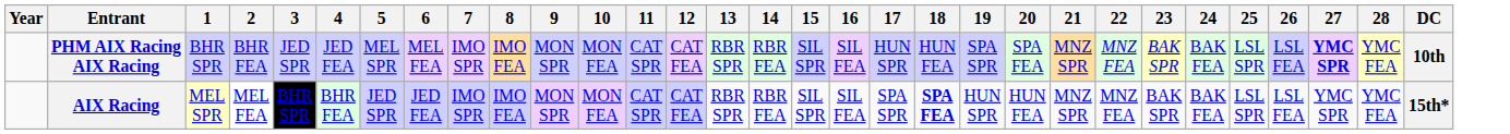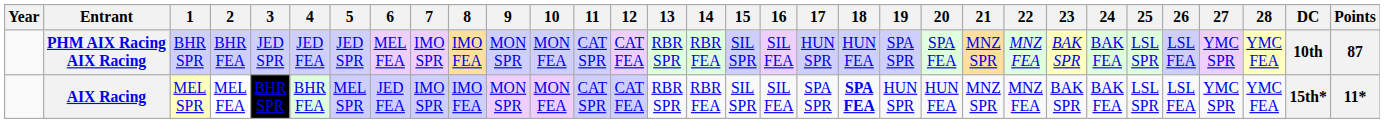 <table class="wikitable" style="text-align:center; font-size:85%">
 <tr>
 <th scope="col">Year</th>
 <th scope="col">Entrant</th>
 <th scope="col">1</th>
 <th scope="col">2</th>
 <th scope="col">3</th>
 <th scope="col">4</th>
 <th scope="col">5</th>
 <th scope="col">6</th>
 <th scope="col">7</th>
 <th scope="col">8</th>
 <th scope="col">9</th>
 <th scope="col">10</th>
 <th scope="col">11</th>
 <th scope="col">12</th>
 <th scope="col">13</th>
 <th scope="col">14</th>
 <th scope="col">15</th>
 <th scope="col">16</th>
 <th scope="col">17</th>
 <th scope="col">18</th>
 <th scope="col">19</th>
 <th scope="col">20</th>
 <th scope="col">21</th>
 <th scope="col">22</th>
 <th scope="col">23</th>
 <th scope="col">24</th>
 <th scope="col">25</th>
 <th scope="col">26</th>
 <th scope="col">27</th>
 <th scope="col">28</th>
 <th scope="col">DC</th>
+<th scope="col">Points</th>
 </tr>
 <tr>
 <td scope="row"></td>
 <th nowrap><a href='#'>PHM AIX Racing</a><br><a href='#'>AIX Racing</a></th>
 <td style="background:#CFCFFF;"><a href='#'>BHR<br>SPR</a><br></td>
 <td style="background:#CFCFFF;"><a href='#'>BHR<br>FEA</a><br></td>
 <td style="background:#CFCFFF;"><a href='#'>JED<br>SPR</a><br></td>
 <td style="background:#CFCFFF;"><a href='#'>JED<br>FEA</a><br></td>
-<td style="background:#CFCFFF;"><a href='#'>MEL<br>SPR</a><br></td>
+<td style="background:#CFCFFF;"><a href='#'>JED<br>SPR</a><br></td>
 <td style="background:#EFCFFF;"><a href='#'>MEL<br>FEA</a><br></td>
 <td style="background:#EFCFFF;"><a href='#'>IMO<br>SPR</a><br></td>
 <td style="background:#FFDF9F;"><a href='#'>IMO<br>FEA</a><br></td>
 <td style="background:#CFCFFF;"><a href='#'>MON<br>SPR</a><br></td>
 <td style="background:#CFCFFF;"><a href='#'>MON<br>FEA</a><br></td>
 <td style="background:#CFCFFF;"><a href='#'>CAT<br>SPR</a><br></td>
 <td style="background:#EFCFFF;"><a href='#'>CAT<br>FEA</a><br></td>
 <td style="background:#DFFFDF;"><a href='#'>RBR<br>SPR</a><br></td>
 <td style="background:#DFFFDF;"><a href='#'>RBR<br>FEA</a><br></td>
 <td style="background:#CFCFFF;"><a href='#'>SIL<br>SPR</a><br></td>
 <td style="background:#EFCFFF;"><a href='#'>SIL<br>FEA</a><br></td>
 <td style="background:#CFCFFF;"><a href='#'>HUN<br>SPR</a><br></td>
 <td style="background:#CFCFFF;"><a href='#'>HUN<br>FEA</a><br></td>
 <td style="background:#CFCFFF;"><a href='#'>SPA<br>SPR</a><br></td>
 <td style="background:#DFFFDF;"><a href='#'>SPA<br>FEA</a><br></td>
 <td style="background:#FFDF9F;"><a href='#'>MNZ<br>SPR</a><br></td>
 <td style="background:#DFFFDF;"><em><a href='#'>MNZ<br>FEA</a></em><br></td>
 <td style="background:#FFFFBF;"><em><a href='#'>BAK<br>SPR</a></em><br></td>
 <td style="background:#DFFFDF;"><a href='#'>BAK<br>FEA</a><br></td>
 <td style="background:#DFFFDF;"><a href='#'>LSL<br>SPR</a><br></td>
 <td style="background:#CFCFFF;"><a href='#'>LSL<br>FEA</a><br></td>
-<td style="background:#EFCFFF;"><strong><a href='#'>YMC<br>SPR</a><br></strong></td>
+<td style="background:#EFCFFF;"><a href='#'>YMC<br>SPR</a><br></td>
 <td style="background:#FFFFBF;"><a href='#'>YMC<br>FEA</a><br></td>
 <th>10th</th>
+<th>87</th>
 </tr>
 <tr>
 <td></td>
 <th nowrap><a href='#'>AIX Racing</a></th>
 <td style="background:#FFFFBF;"><a href='#'>MEL<br>SPR</a><br></td>
 <td style="background:#FFFFFF;"><a href='#'>MEL<br>FEA</a><br></td>
 <td style="background:#000000; color:#FFFFFF;"><a href='#'><span>BHR<br>SPR</span></a><br></td>
 <td style="background:#DFFFDF;"><a href='#'>BHR<br>FEA</a><br></td>
-<td style="background:#CFCFFF;"><a href='#'>JED<br>SPR</a><br></td>
+<td style="background:#CFCFFF;"><a href='#'>MEL<br>SPR</a><br></td>
 <td style="background:#CFCFFF;"><a href='#'>JED<br>FEA</a><br></td>
 <td style="background:#CFCFFF;"><a href='#'>IMO<br>SPR</a><br></td>
 <td style="background:#CFCFFF;"><a href='#'>IMO<br>FEA</a><br></td>
 <td style="background:#EFCFFF;"><a href='#'>MON<br>SPR</a><br></td>
 <td style="background:#EFCFFF;"><a href='#'>MON<br>FEA</a><br></td>
 <td style="background:#CFCFFF;"><a href='#'>CAT<br>SPR</a><br></td>
 <td style="background:#CFCFFF;"><a href='#'>CAT<br>FEA</a><br></td>
 <td><a href='#'>RBR<br>SPR</a></td>
 <td><a href='#'>RBR<br>FEA</a></td>
 <td><a href='#'>SIL<br>SPR</a></td>
 <td><a href='#'>SIL<br>FEA</a></td>
 <td><a href='#'>SPA<br>SPR</a></td>
 <td><strong><a href='#'>SPA<br>FEA</a></strong></td>
 <td><a href='#'>HUN<br>SPR</a></td>
 <td><a href='#'>HUN<br>FEA</a></td>
 <td><a href='#'>MNZ<br>SPR</a></td>
 <td><a href='#'>MNZ<br>FEA</a></td>
 <td><a href='#'>BAK<br>SPR</a></td>
 <td><a href='#'>BAK<br>FEA</a></td>
 <td><a href='#'>LSL<br>SPR</a></td>
 <td><a href='#'>LSL<br>FEA</a></td>
 <td><a href='#'>YMC<br>SPR</a></td>
 <td><a href='#'>YMC<br>FEA</a></td>
 <th style="background:#;">15th*</th>
+<th style="background:#;">11*</th>
 </tr>
 </table>
